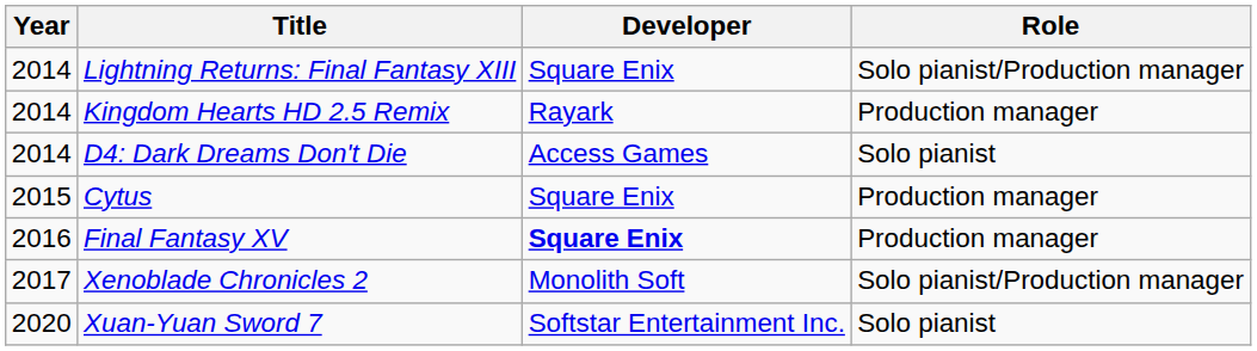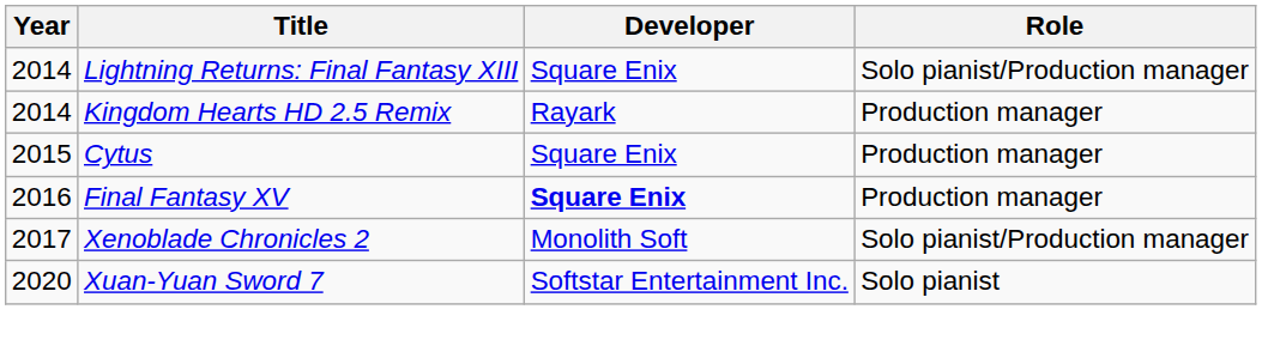 <table class="wikitable">
 <tr>
 <th>Year</th>
 <th>Title</th>
 <th>Developer</th>
 <th>Role</th>
 </tr>
 <tr>
 <td>2014</td>
 <td><em><a href='#'>Lightning Returns: Final Fantasy XIII</a></em></td>
 <td><a href='#'>Square Enix</a></td>
 <td>Solo pianist/Production manager</td>
 </tr>
 <tr>
 <td>2014</td>
 <td><em><a href='#'>Kingdom Hearts HD 2.5 Remix</a></em></td>
 <td><a href='#'>Rayark</a></td>
 <td>Production manager</td>
-</tr>
-<tr>
-<td>2014</td>
-<td><em><a href='#'>D4: Dark Dreams Don't Die</a></em></td>
-<td><a href='#'>Access Games</a></td>
-<td>Solo pianist</td>
 </tr>
 <tr>
 <td>2015</td>
 <td><em><a href='#'>Cytus</a></em></td>
 <td><a href='#'>Square Enix</a></td>
 <td>Production manager</td>
 </tr>
 <tr>
 <td>2016</td>
 <td><em><a href='#'>Final Fantasy XV</a></em></td>
 <td><strong><a href='#'>Square Enix</a></strong></td>
 <td>Production manager</td>
 </tr>
 <tr>
 <td>2017</td>
 <td><em><a href='#'>Xenoblade Chronicles 2</a></em></td>
 <td><a href='#'>Monolith Soft</a></td>
 <td>Solo pianist/Production manager</td>
 </tr>
 <tr>
 <td>2020</td>
 <td><em><a href='#'>Xuan-Yuan Sword 7</a></em></td>
 <td><a href='#'>Softstar Entertainment Inc.</a></td>
 <td>Solo pianist</td>
 </tr>
 </table>
